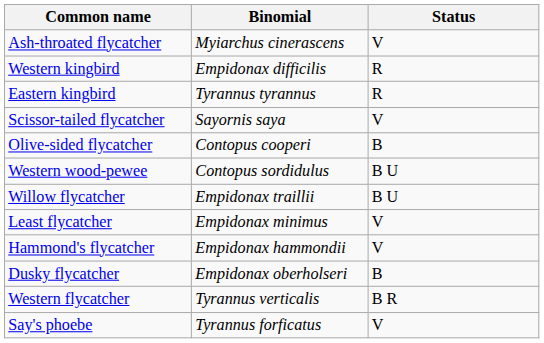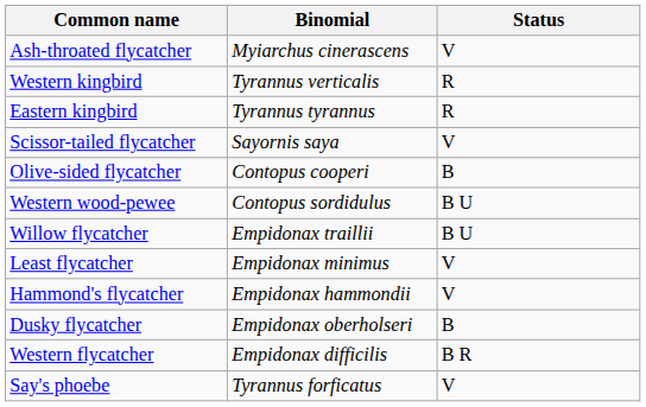 <table width=60% class="wikitable">
 <tr>
 <th width=35%>Common name</th>
 <th width=33%>Binomial</th>
 <th width=32%>Status</th>
 </tr>
 <tr>
 <td><a href='#'>Ash-throated flycatcher</a></td>
 <td><em>Myiarchus cinerascens</em></td>
 <td>V</td>
 </tr>
 <tr>
 <td><a href='#'>Western kingbird</a></td>
-<td><em>Empidonax difficilis</em></td>
+<td><em>Tyrannus verticalis</em></td>
 <td>R</td>
 </tr>
 <tr>
 <td><a href='#'>Eastern kingbird</a></td>
 <td><em>Tyrannus tyrannus</em></td>
 <td>R</td>
 </tr>
 <tr>
 <td><a href='#'>Scissor-tailed flycatcher</a></td>
 <td><em>Sayornis saya</em></td>
 <td>V</td>
 </tr>
 <tr>
 <td><a href='#'>Olive-sided flycatcher</a></td>
 <td><em>Contopus cooperi</em></td>
 <td>B</td>
 </tr>
 <tr>
 <td><a href='#'>Western wood-pewee</a></td>
 <td><em>Contopus sordidulus</em></td>
 <td>B U</td>
 </tr>
 <tr>
 <td><a href='#'>Willow flycatcher</a></td>
 <td><em>Empidonax traillii</em></td>
 <td>B U</td>
 </tr>
 <tr>
 <td><a href='#'>Least flycatcher</a></td>
 <td><em>Empidonax minimus</em></td>
 <td>V</td>
 </tr>
 <tr>
 <td><a href='#'>Hammond's flycatcher</a></td>
 <td><em>Empidonax hammondii</em></td>
 <td>V</td>
 </tr>
 <tr>
 <td><a href='#'>Dusky flycatcher</a></td>
 <td><em>Empidonax oberholseri</em></td>
 <td>B</td>
 </tr>
 <tr>
 <td><a href='#'>Western flycatcher</a></td>
-<td><em>Tyrannus verticalis</em></td>
+<td><em>Empidonax difficilis</em></td>
 <td>B R</td>
 </tr>
 <tr>
 <td><a href='#'>Say's phoebe</a></td>
 <td><em>Tyrannus forficatus</em></td>
 <td>V</td>
 </tr>
 </table>
